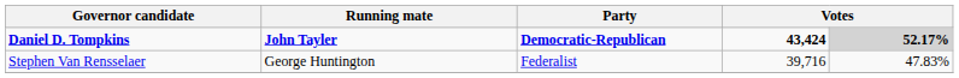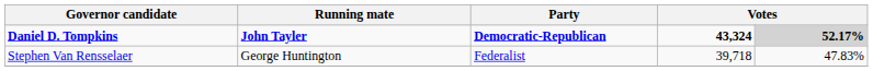 <table class=wikitable>
 <tr bgcolor=lightgrey>
 <th width="20%">Governor candidate</th>
 <th width="20%">Running mate</th>
 <th width="16%">Party</th>
 <th width="18%" colspan="2">Votes</th>
 </tr>
 <tr>
 <td><strong><a href='#'>Daniel D. Tompkins</a></strong></td>
 <td><strong><a href='#'>John Tayler</a></strong></td>
 <td><strong><a href='#'>Democratic-Republican</a></strong></td>
-<td align="right"><strong>43,424</strong></td>
+<td align="right"><strong>43,324</strong></td>
 <td align="right" style="background: lightgrey;"><strong>52.17%</strong></td>
 </tr>
 <tr>
 <td><a href='#'>Stephen Van Rensselaer</a></td>
 <td>George Huntington</td>
 <td><a href='#'>Federalist</a></td>
-<td align="right">39,716</td>
+<td align="right">39,718</td>
 <td align="right">47.83%</td>
 </tr>
 <tr>
 </tr>
 </table>
